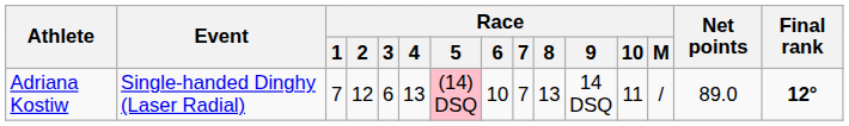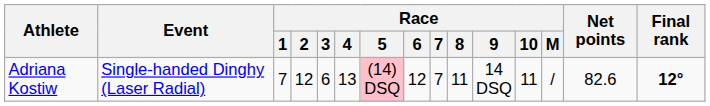 <table class="wikitable" border="1" style="font-size:90%">
 <tr>
 <th rowspan=2>Athlete</th>
 <th rowspan=2>Event</th>
 <th colspan=11>Race</th>
 <th rowspan=2>Net points</th>
 <th rowspan=2>Final rank</th>
 </tr>
 <tr>
 <th>1</th>
 <th>2</th>
 <th>3</th>
 <th>4</th>
 <th>5</th>
 <th>6</th>
 <th>7</th>
 <th>8</th>
 <th>9</th>
 <th>10</th>
 <th>M</th>
 </tr>
 <tr align=center>
 <td align=left><a href='#'>Adriana Kostiw</a></td>
 <td align=left><a href='#'>Single-handed Dinghy (Laser Radial)</a></td>
 <td>7</td>
 <td>12</td>
 <td>6</td>
 <td>13</td>
 <td style="background: pink;">(14)<br>DSQ</td>
-<td>10</td>
+<td>12</td>
 <td>7</td>
-<td>13</td>
+<td>11</td>
 <td>14<br>DSQ</td>
 <td>11</td>
 <td>/</td>
-<td>89.0</td>
+<td>82.6</td>
 <td><strong>12°</strong></td>
 </tr>
 </table>
